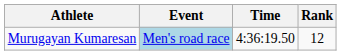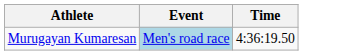 <table class="wikitable" style="font-size:90%">
 <tr>
 <th>Athlete</th>
 <th>Event</th>
 <th>Time</th>
-<th>Rank</th>
 </tr>
 <tr align=center>
 <td align=left><a href='#'>Murugayan Kumaresan</a></td>
 <td align=left style="background: lightblue;"><a href='#'>Men's road race</a></td>
 <td>4:36:19.50</td>
-<td>12</td>
 </tr>
 </table>
